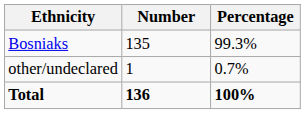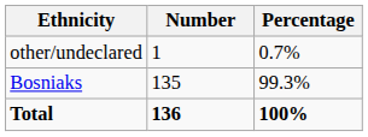 <table class="wikitable">
 <tr>
 <th width="100px">Ethnicity</th>
 <th width="80px">Number</th>
 <th width="80px">Percentage</th>
 </tr>
 <tr>
+<td>other/undeclared</td>
+<td>1</td>
+<td>0.7%</td>
+</tr>
+<tr>
 <td><a href='#'>Bosniaks</a></td>
 <td>135</td>
 <td>99.3%</td>
-</tr>
-<tr>
-<td>other/undeclared</td>
-<td>1</td>
-<td>0.7%</td>
 </tr>
 <tr>
 <td><strong>Total</strong></td>
 <td><strong>136</strong></td>
 <td><strong>100%</strong></td>
 </tr>
 </table>
